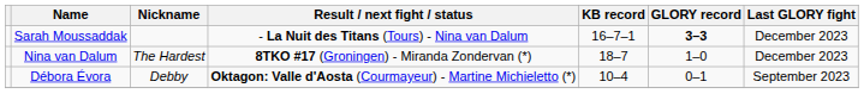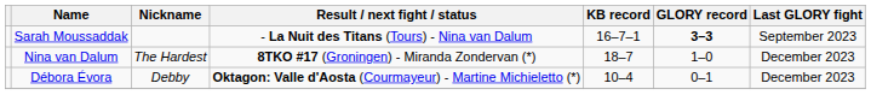 <table class="wikitable sortable" style="text-align:center">
 <tr>
 <th></th>
 <th>Name</th>
 <th>Nickname</th>
 <th>Result / next fight / status</th>
 <th>KB record</th>
 <th>GLORY record</th>
 <th>Last GLORY fight</th>
 </tr>
 <tr>
 <td></td>
 <td><a href='#'>Sarah Moussaddak</a></td>
 <td></td>
 <td> - <strong>La Nuit des Titans</strong> (<a href='#'>Tours</a>) - <a href='#'>Nina van Dalum</a></td>
 <td>16–7–1</td>
 <td><strong>3–3</strong></td>
-<td>December 2023</td>
+<td>September 2023</td>
 </tr>
 <tr>
 <td></td>
 <td><a href='#'>Nina van Dalum</a></td>
 <td><em>The Hardest</em></td>
 <td><strong>8TKO #17</strong> (<a href='#'>Groningen</a>) - Miranda Zondervan (*<strong></strong>)</td>
 <td>18–7</td>
 <td>1–0</td>
 <td>December 2023</td>
 </tr>
 <tr>
 <td></td>
 <td><a href='#'>Débora Évora</a></td>
 <td><em>Debby</em></td>
 <td><strong>Oktagon: Valle d'Aosta</strong> (<a href='#'>Courmayeur</a>) - <a href='#'>Martine Michieletto</a> (*<strong></strong>)</td>
 <td>10–4</td>
 <td>0–1</td>
-<td>September 2023</td>
+<td>December 2023</td>
 </tr>
 <tr>
 </tr>
 </table>
